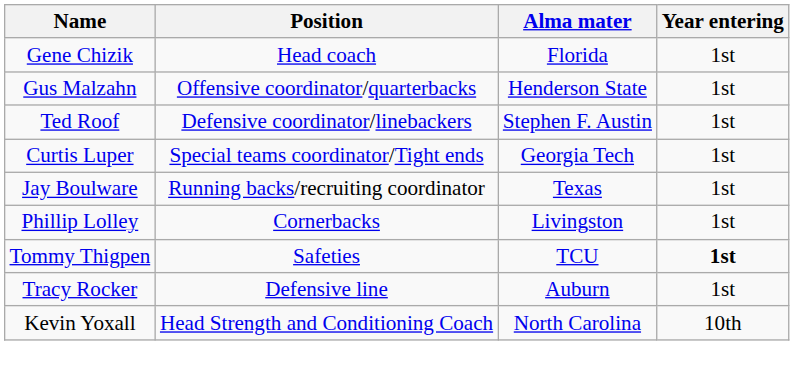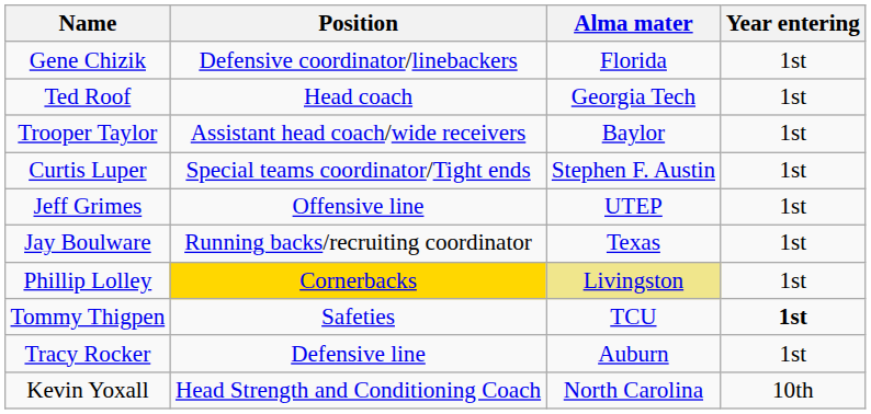 <table class="wikitable" style="text-align:center; white-space:nowrap;">
 <tr>
 <th>Name</th>
 <th>Position</th>
 <th><a href='#'>Alma mater</a></th>
 <th>Year entering</th>
 </tr>
 <tr>
 <td><a href='#'>Gene Chizik</a></td>
-<td><a href='#'>Head coach</a></td>
+<td><a href='#'>Defensive coordinator</a>/<a href='#'>linebackers</a></td>
 <td><a href='#'>Florida</a></td>
 <td>1st</td>
 </tr>
 <tr>
-<td><a href='#'>Gus Malzahn</a></td>
-<td><a href='#'>Offensive coordinator</a>/<a href='#'>quarterbacks</a></td>
-<td><a href='#'>Henderson State</a></td>
+<td><a href='#'>Ted Roof</a></td>
+<td><a href='#'>Head coach</a></td>
+<td><a href='#'>Georgia Tech</a></td>
 <td>1st</td>
 </tr>
 <tr>
-<td><a href='#'>Ted Roof</a></td>
-<td><a href='#'>Defensive coordinator</a>/<a href='#'>linebackers</a></td>
-<td><a href='#'>Stephen F. Austin</a></td>
+<td><a href='#'>Trooper Taylor</a></td>
+<td><a href='#'>Assistant head coach</a>/<a href='#'>wide receivers</a></td>
+<td><a href='#'>Baylor</a></td>
 <td>1st</td>
 </tr>
 <tr>
 <td><a href='#'>Curtis Luper</a></td>
 <td><a href='#'>Special teams coordinator</a>/<a href='#'>Tight ends</a></td>
-<td><a href='#'>Georgia Tech</a></td>
+<td><a href='#'>Stephen F. Austin</a></td>
+<td>1st</td>
+</tr>
+<tr>
+<td><a href='#'>Jeff Grimes</a></td>
+<td><a href='#'>Offensive line</a></td>
+<td><a href='#'>UTEP</a></td>
 <td>1st</td>
 </tr>
 <tr>
 <td><a href='#'>Jay Boulware</a></td>
 <td><a href='#'>Running backs</a>/recruiting coordinator</td>
 <td><a href='#'>Texas</a></td>
 <td>1st</td>
 </tr>
 <tr>
 <td><a href='#'>Phillip Lolley</a></td>
-<td><a href='#'>Cornerbacks</a></td>
-<td><a href='#'>Livingston</a></td>
+<td style="background: gold;"><a href='#'>Cornerbacks</a></td>
+<td style="background: khaki;"><a href='#'>Livingston</a></td>
 <td>1st</td>
 </tr>
 <tr>
 <td><a href='#'>Tommy Thigpen</a></td>
 <td><a href='#'>Safeties</a></td>
 <td><a href='#'>TCU</a></td>
 <td><strong>1st</strong></td>
 </tr>
 <tr>
 <td><a href='#'>Tracy Rocker</a></td>
 <td><a href='#'>Defensive line</a></td>
 <td><a href='#'>Auburn</a></td>
 <td>1st</td>
 </tr>
 <tr>
 <td>Kevin Yoxall</td>
 <td><a href='#'>Head Strength and Conditioning Coach</a></td>
 <td><a href='#'>North Carolina</a></td>
 <td>10th</td>
 </tr>
 </table>
